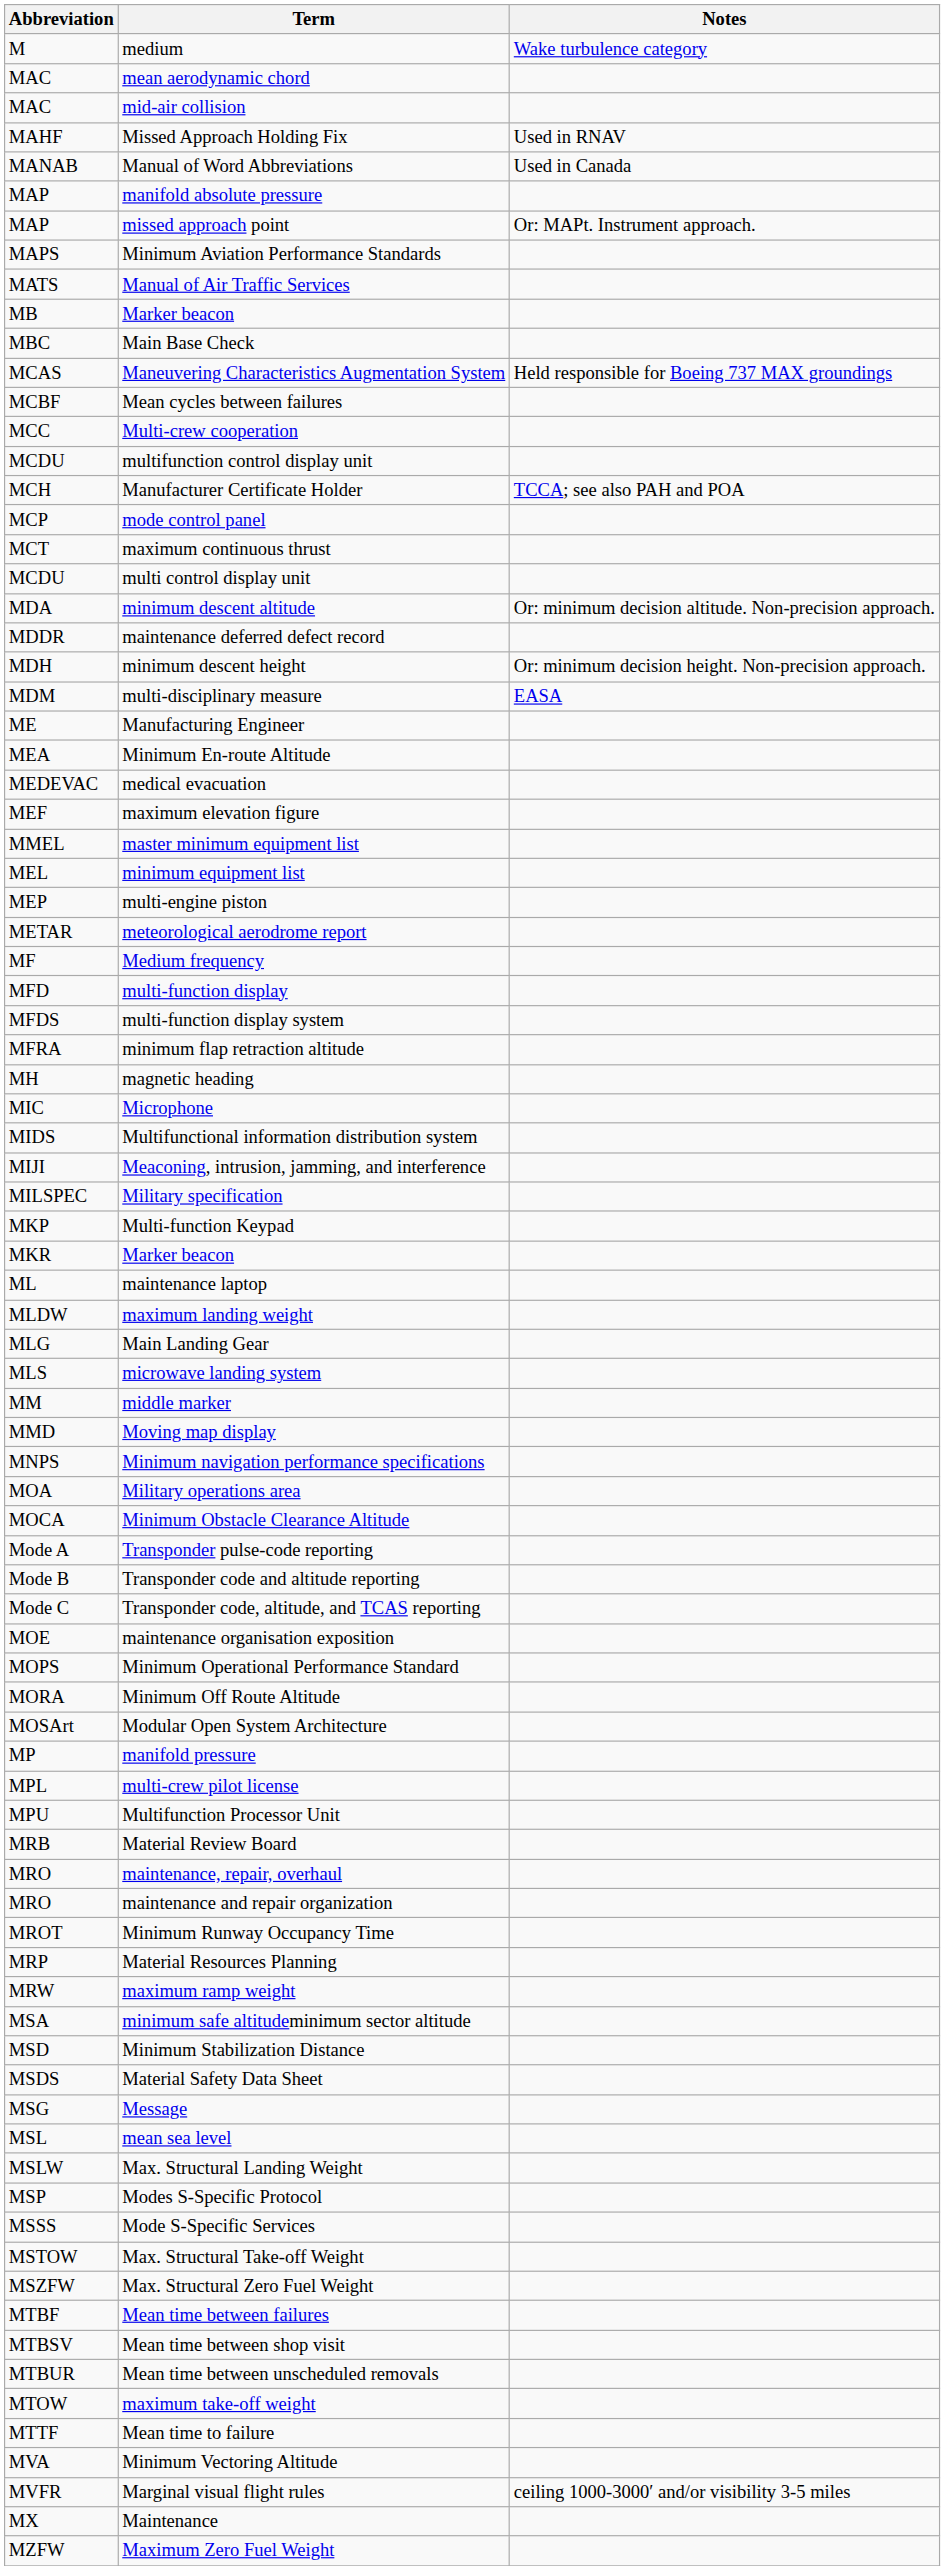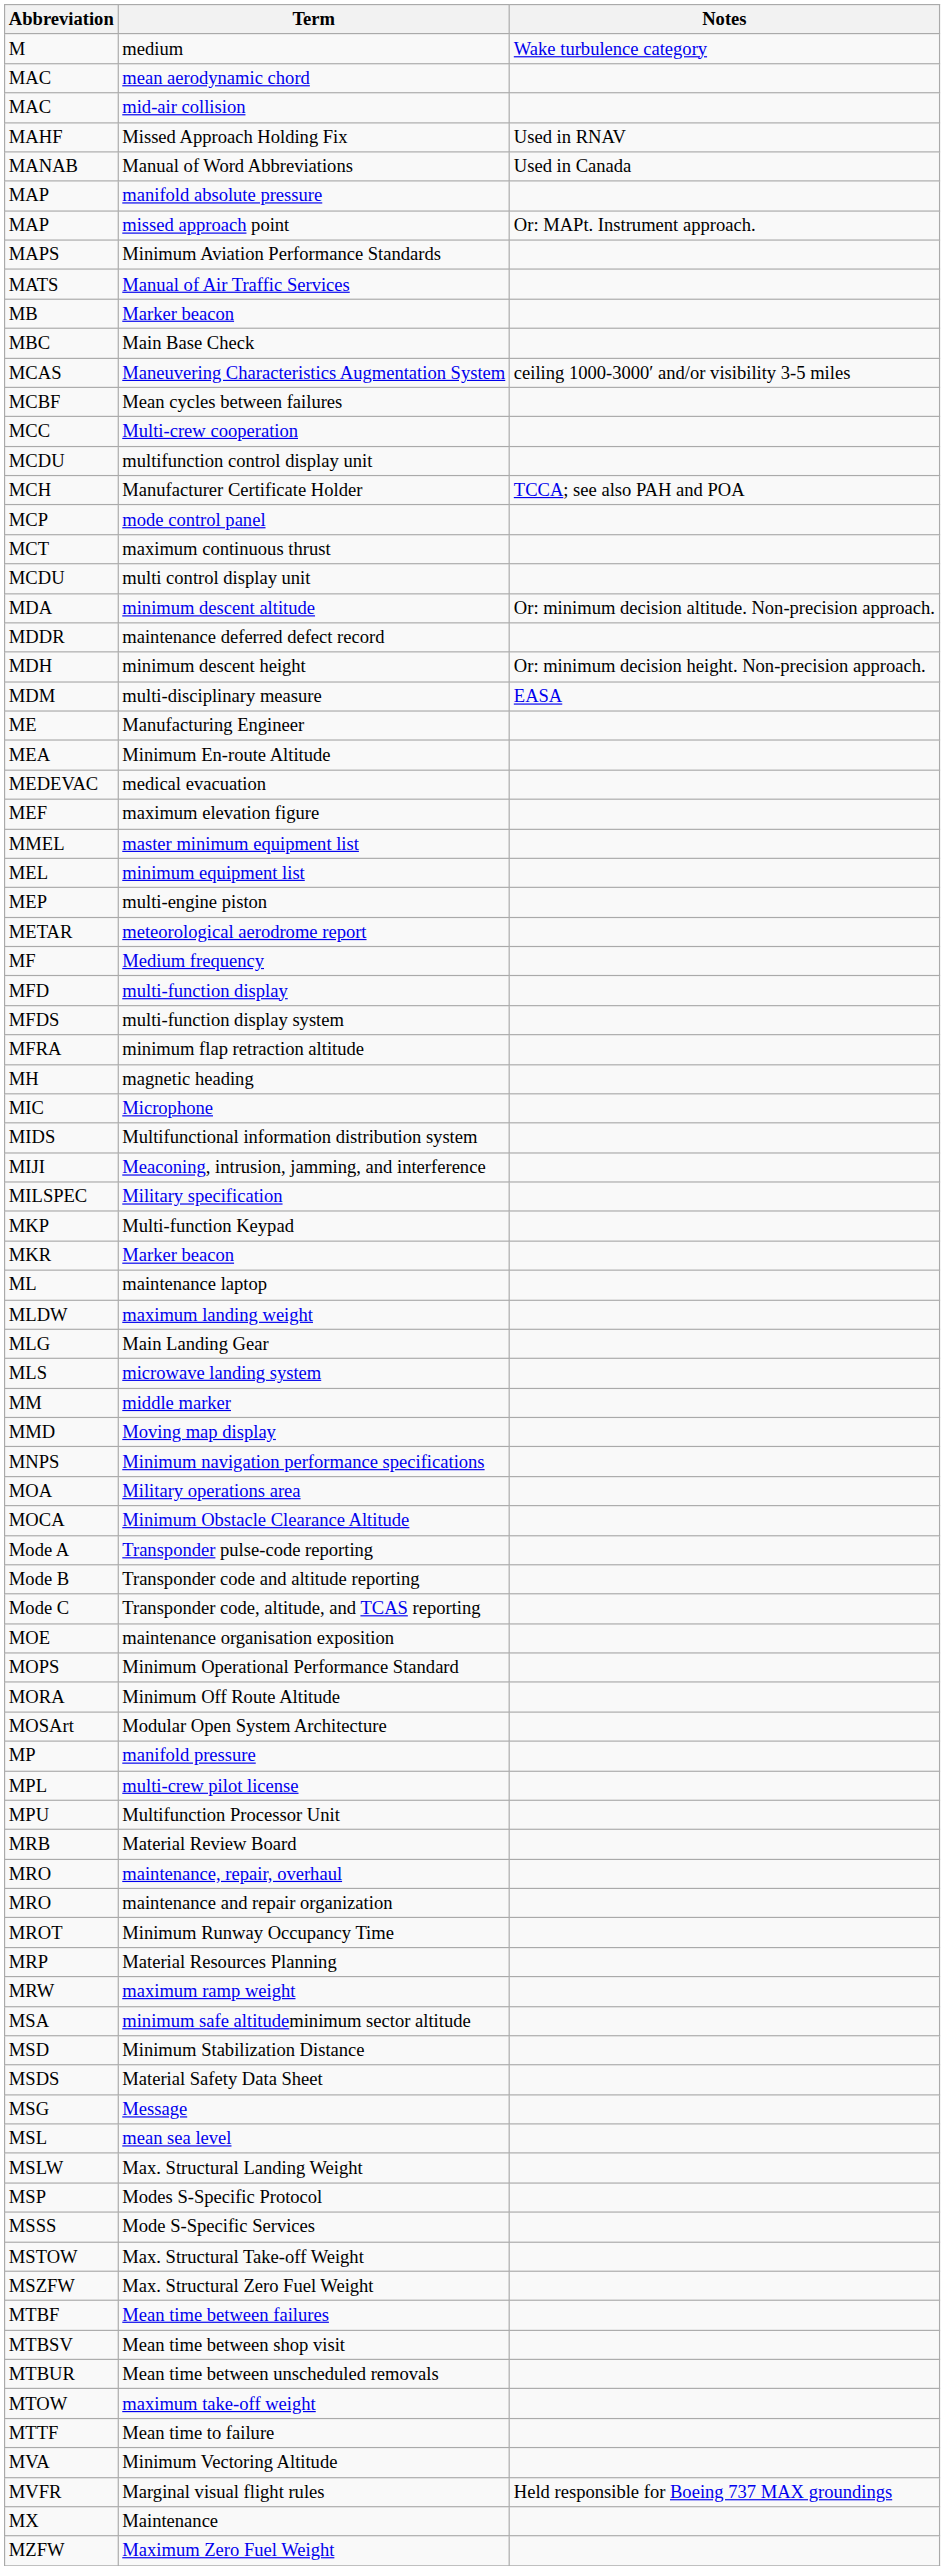 <table class="wikitable">
 <tr>
 <th>Abbreviation</th>
 <th>Term</th>
 <th>Notes</th>
 </tr>
 <tr>
 <td>M</td>
 <td>medium</td>
 <td><a href='#'>Wake turbulence category</a></td>
 </tr>
 <tr>
 <td>MAC</td>
 <td><a href='#'>mean aerodynamic chord</a></td>
 <td></td>
 </tr>
 <tr>
 <td>MAC</td>
 <td><a href='#'>mid-air collision</a></td>
 <td></td>
 </tr>
 <tr>
 <td>MAHF</td>
 <td>Missed Approach Holding Fix</td>
 <td>Used in RNAV</td>
 </tr>
 <tr>
 <td>MANAB</td>
 <td>Manual of Word Abbreviations</td>
 <td>Used in Canada</td>
 </tr>
 <tr>
 <td>MAP</td>
 <td><a href='#'>manifold absolute pressure</a></td>
 <td></td>
 </tr>
 <tr>
 <td>MAP</td>
 <td><a href='#'>missed approach</a> point</td>
 <td>Or: MAPt. Instrument approach.</td>
 </tr>
 <tr>
 <td>MAPS</td>
 <td>Minimum Aviation Performance Standards</td>
 <td></td>
 </tr>
 <tr>
 <td>MATS</td>
 <td><a href='#'>Manual of Air Traffic Services</a></td>
 <td></td>
 </tr>
 <tr>
 <td>MB</td>
 <td><a href='#'>Marker beacon</a></td>
 <td></td>
 </tr>
 <tr>
 <td>MBC</td>
 <td>Main Base Check</td>
 </tr>
 <tr>
 <td>MCAS</td>
 <td><a href='#'>Maneuvering Characteristics Augmentation System</a></td>
-<td>Held responsible for <a href='#'>Boeing 737 MAX groundings</a></td>
+<td>ceiling 1000-3000′ and/or visibility 3-5 miles</td>
 </tr>
 <tr>
 <td>MCBF</td>
 <td>Mean cycles between failures</td>
 <td></td>
 </tr>
 <tr>
 <td>MCC</td>
 <td><a href='#'>Multi-crew cooperation</a></td>
 <td></td>
 </tr>
 <tr>
 <td>MCDU</td>
 <td>multifunction control display unit</td>
 <td></td>
 </tr>
 <tr>
 <td>MCH</td>
 <td>Manufacturer Certificate Holder</td>
 <td><a href='#'>TCCA</a>; see also PAH and POA</td>
 </tr>
 <tr>
 <td>MCP</td>
 <td><a href='#'>mode control panel</a></td>
 <td></td>
 </tr>
 <tr>
 <td>MCT</td>
 <td>maximum continuous thrust</td>
 <td></td>
 </tr>
 <tr>
 <td>MCDU</td>
 <td>multi control display unit</td>
 <td></td>
 </tr>
 <tr>
 <td>MDA</td>
 <td><a href='#'>minimum descent altitude</a></td>
 <td>Or: minimum decision altitude. Non-precision approach.</td>
 </tr>
 <tr>
 <td>MDDR</td>
 <td>maintenance deferred defect record</td>
 <td></td>
 </tr>
 <tr>
 <td>MDH</td>
 <td>minimum descent height</td>
 <td>Or: minimum decision height. Non-precision approach.</td>
 </tr>
 <tr>
 <td>MDM</td>
 <td>multi-disciplinary measure</td>
 <td><a href='#'>EASA</a></td>
 </tr>
 <tr>
 <td>ME</td>
 <td>Manufacturing Engineer</td>
 <td></td>
 </tr>
 <tr>
 <td>MEA</td>
 <td>Minimum En-route Altitude</td>
 <td></td>
 </tr>
 <tr>
 <td>MEDEVAC</td>
 <td>medical evacuation</td>
 <td></td>
 </tr>
 <tr>
 <td>MEF</td>
 <td>maximum elevation figure</td>
 <td></td>
 </tr>
 <tr>
 <td>MMEL</td>
 <td><a href='#'>master minimum equipment list</a></td>
 <td></td>
 </tr>
 <tr>
 <td>MEL</td>
 <td><a href='#'>minimum equipment list</a></td>
 <td></td>
 </tr>
 <tr>
 <td>MEP</td>
 <td>multi-engine piston</td>
 <td></td>
 </tr>
 <tr>
 <td>METAR</td>
 <td><a href='#'>meteorological aerodrome report</a></td>
 <td></td>
 </tr>
 <tr>
 <td>MF</td>
 <td><a href='#'>Medium frequency</a></td>
 <td></td>
 </tr>
 <tr>
 <td>MFD</td>
 <td><a href='#'>multi-function display</a></td>
 <td></td>
 </tr>
 <tr>
 <td>MFDS</td>
 <td>multi-function display system</td>
 <td></td>
 </tr>
 <tr>
 <td>MFRA</td>
 <td>minimum flap retraction altitude</td>
 <td></td>
 </tr>
 <tr>
 <td>MH</td>
 <td>magnetic heading</td>
 <td></td>
 </tr>
 <tr>
 <td>MIC</td>
 <td><a href='#'>Microphone</a></td>
 <td></td>
 </tr>
 <tr>
 <td>MIDS</td>
 <td>Multifunctional information distribution system</td>
 <td></td>
 </tr>
 <tr>
 <td>MIJI</td>
 <td><a href='#'>Meaconing</a>, intrusion, jamming, and interference</td>
 <td></td>
 </tr>
 <tr>
 <td>MILSPEC</td>
 <td><a href='#'>Military specification</a></td>
 <td></td>
 </tr>
 <tr>
 <td>MKP</td>
 <td>Multi-function Keypad</td>
 <td></td>
 </tr>
 <tr>
 <td>MKR</td>
 <td><a href='#'>Marker beacon</a></td>
 <td></td>
 </tr>
 <tr>
 <td>ML</td>
 <td>maintenance laptop</td>
 <td></td>
 </tr>
 <tr>
 <td>MLDW</td>
 <td><a href='#'>maximum landing weight</a></td>
 <td></td>
 </tr>
 <tr>
 <td>MLG</td>
 <td>Main Landing Gear</td>
 <td></td>
 </tr>
 <tr>
 <td>MLS</td>
 <td><a href='#'>microwave landing system</a></td>
 <td></td>
 </tr>
 <tr>
 <td>MM</td>
 <td><a href='#'>middle marker</a></td>
 <td></td>
 </tr>
 <tr>
 <td>MMD</td>
 <td><a href='#'>Moving map display</a></td>
 <td></td>
 </tr>
 <tr>
 <td>MNPS</td>
 <td><a href='#'>Minimum navigation performance specifications</a></td>
 <td></td>
 </tr>
 <tr>
 <td>MOA</td>
 <td><a href='#'>Military operations area</a></td>
 <td></td>
 </tr>
 <tr>
 <td>MOCA</td>
 <td><a href='#'>Minimum Obstacle Clearance Altitude</a></td>
 <td></td>
 </tr>
 <tr>
 <td>Mode A</td>
 <td><a href='#'>Transponder</a> pulse-code reporting</td>
 <td></td>
 </tr>
 <tr>
 <td>Mode B</td>
 <td>Transponder code and altitude reporting</td>
 <td></td>
 </tr>
 <tr>
 <td>Mode C</td>
 <td>Transponder code, altitude, and <a href='#'>TCAS</a> reporting</td>
 <td></td>
 </tr>
 <tr>
 <td>MOE</td>
 <td>maintenance organisation exposition</td>
 <td></td>
 </tr>
 <tr>
 <td>MOPS</td>
 <td>Minimum Operational Performance Standard</td>
 <td></td>
 </tr>
 <tr>
 <td>MORA</td>
 <td>Minimum Off Route Altitude</td>
 <td></td>
 </tr>
 <tr>
 <td>MOSArt</td>
 <td>Modular Open System Architecture</td>
 <td></td>
 </tr>
 <tr>
 <td>MP</td>
 <td><a href='#'>manifold pressure</a></td>
 <td></td>
 </tr>
 <tr>
 <td>MPL</td>
 <td><a href='#'>multi-crew pilot license</a></td>
 <td></td>
 </tr>
 <tr>
 <td>MPU</td>
 <td>Multifunction Processor Unit</td>
 <td></td>
 </tr>
 <tr>
 <td>MRB</td>
 <td>Material Review Board</td>
 <td></td>
 </tr>
 <tr>
 <td>MRO</td>
 <td><a href='#'>maintenance, repair, overhaul</a></td>
 <td></td>
 </tr>
 <tr>
 <td>MRO</td>
 <td>maintenance and repair organization</td>
 <td></td>
 </tr>
 <tr>
 <td>MROT</td>
 <td>Minimum Runway Occupancy Time</td>
 <td></td>
 </tr>
 <tr>
 <td>MRP</td>
 <td>Material Resources Planning</td>
 <td></td>
 </tr>
 <tr>
 <td>MRW</td>
 <td><a href='#'>maximum ramp weight</a></td>
 <td></td>
 </tr>
 <tr>
 <td>MSA</td>
 <td><a href='#'>minimum safe altitude</a>minimum sector altitude</td>
 <td></td>
 </tr>
 <tr>
 <td>MSD</td>
 <td>Minimum Stabilization Distance</td>
 <td></td>
 </tr>
 <tr>
 <td>MSDS</td>
 <td>Material Safety Data Sheet</td>
 <td></td>
 </tr>
 <tr>
 <td>MSG</td>
 <td><a href='#'>Message</a></td>
 <td></td>
 </tr>
 <tr>
 <td>MSL</td>
 <td><a href='#'>mean sea level</a></td>
 <td></td>
 </tr>
 <tr>
 <td>MSLW</td>
 <td>Max. Structural Landing Weight</td>
 <td></td>
 </tr>
 <tr>
 <td>MSP</td>
 <td>Modes S-Specific Protocol</td>
 <td></td>
 </tr>
 <tr>
 <td>MSSS</td>
 <td>Mode S-Specific Services</td>
 <td></td>
 </tr>
 <tr>
 <td>MSTOW</td>
 <td>Max. Structural Take-off Weight</td>
 <td></td>
 </tr>
 <tr>
 <td>MSZFW</td>
 <td>Max. Structural Zero Fuel Weight</td>
 <td></td>
 </tr>
 <tr>
 <td>MTBF</td>
 <td><a href='#'>Mean time between failures</a></td>
 <td></td>
 </tr>
 <tr>
 <td>MTBSV</td>
 <td>Mean time between shop visit</td>
 <td></td>
 </tr>
 <tr>
 <td>MTBUR</td>
 <td>Mean time between unscheduled removals</td>
 <td></td>
 </tr>
 <tr>
 <td>MTOW</td>
 <td><a href='#'>maximum take-off weight</a></td>
 <td></td>
 </tr>
 <tr>
 <td>MTTF</td>
 <td>Mean time to failure</td>
 <td></td>
 </tr>
 <tr>
 <td>MVA</td>
 <td>Minimum Vectoring Altitude</td>
 <td></td>
 </tr>
 <tr>
 <td>MVFR</td>
 <td>Marginal visual flight rules</td>
-<td>ceiling 1000-3000′ and/or visibility 3-5 miles</td>
+<td>Held responsible for <a href='#'>Boeing 737 MAX groundings</a></td>
 </tr>
 <tr>
 <td>MX</td>
 <td>Maintenance</td>
 <td></td>
 </tr>
 <tr>
 <td>MZFW</td>
 <td><a href='#'>Maximum Zero Fuel Weight</a></td>
 <td></td>
 </tr>
 </table>
